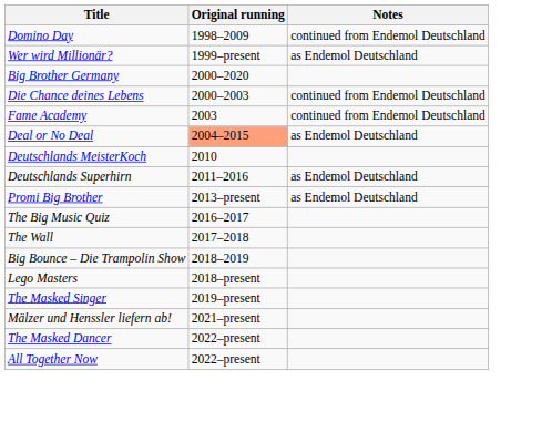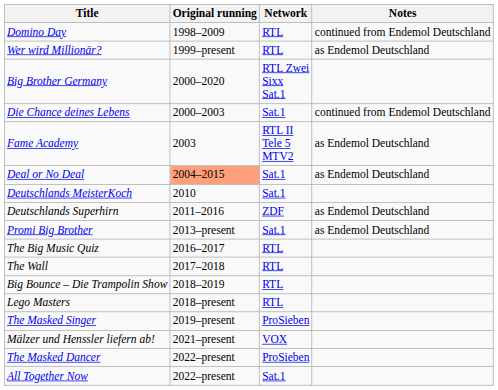 <table class="wikitable sortable">
 <tr>
 <th>Title</th>
 <th>Original running</th>
+<th>Network</th>
 <th>Notes</th>
 </tr>
 <tr>
 <td><em><a href='#'>Domino Day</a></em></td>
 <td>1998–2009</td>
+<td><a href='#'>RTL</a></td>
 <td>continued from Endemol Deutschland</td>
 </tr>
 <tr>
 <td><em><a href='#'>Wer wird Millionär?</a></em></td>
 <td>1999–present</td>
+<td><a href='#'>RTL</a></td>
 <td>as Endemol Deutschland</td>
 </tr>
 <tr>
 <td><em><a href='#'>Big Brother Germany</a></em></td>
 <td>2000–2020</td>
+<td><a href='#'>RTL Zwei</a><br><a href='#'>Sixx</a><br><a href='#'>Sat.1</a></td>
 <td></td>
 </tr>
 <tr>
 <td><em><a href='#'>Die Chance deines Lebens</a></em></td>
 <td>2000–2003</td>
+<td><a href='#'>Sat.1</a></td>
 <td>continued from Endemol Deutschland</td>
 </tr>
 <tr>
 <td><em><a href='#'>Fame Academy</a></em></td>
 <td>2003</td>
-<td>continued from Endemol Deutschland</td>
+<td><a href='#'>RTL II</a><br><a href='#'>Tele 5</a><br><a href='#'>MTV2</a></td>
+<td>as Endemol Deutschland</td>
 </tr>
 <tr>
 <td><em><a href='#'>Deal or No Deal</a></em></td>
 <td style="background: lightsalmon;">2004–2015</td>
+<td><a href='#'>Sat.1</a></td>
 <td>as Endemol Deutschland</td>
 </tr>
 <tr>
 <td><em><a href='#'>Deutschlands MeisterKoch</a></em></td>
 <td>2010</td>
+<td><a href='#'>Sat.1</a></td>
 <td></td>
 </tr>
 <tr>
 <td><em>Deutschlands Superhirn</em></td>
 <td>2011–2016</td>
+<td><a href='#'>ZDF</a></td>
 <td>as Endemol Deutschland</td>
 </tr>
 <tr>
 <td><em><a href='#'>Promi Big Brother</a></em></td>
 <td>2013–present</td>
+<td><a href='#'>Sat.1</a></td>
 <td>as Endemol Deutschland</td>
 </tr>
 <tr>
 <td><em>The Big Music Quiz</em></td>
 <td>2016–2017</td>
+<td><a href='#'>RTL</a></td>
 <td></td>
 </tr>
 <tr>
 <td><em>The Wall</em></td>
 <td>2017–2018</td>
+<td><a href='#'>RTL</a></td>
 <td></td>
 </tr>
 <tr>
 <td><em>Big Bounce – Die Trampolin Show</em></td>
 <td>2018–2019</td>
+<td><a href='#'>RTL</a></td>
 <td></td>
 </tr>
 <tr>
 <td><em>Lego Masters</em></td>
 <td>2018–present</td>
+<td><a href='#'>RTL</a></td>
 <td></td>
 </tr>
 <tr>
 <td><em><a href='#'>The Masked Singer</a></em></td>
 <td>2019–present</td>
+<td><a href='#'>ProSieben</a></td>
 <td></td>
 </tr>
 <tr>
 <td><em>Mälzer und Henssler liefern ab!</em></td>
 <td>2021–present</td>
+<td><a href='#'>VOX</a></td>
 <td></td>
 </tr>
 <tr>
 <td><em><a href='#'>The Masked Dancer</a></em></td>
 <td>2022–present</td>
+<td><a href='#'>ProSieben</a></td>
 <td></td>
 </tr>
 <tr>
 <td><em><a href='#'>All Together Now</a></em></td>
 <td>2022–present</td>
+<td><a href='#'>Sat.1</a></td>
 <td></td>
 </tr>
 </table>
